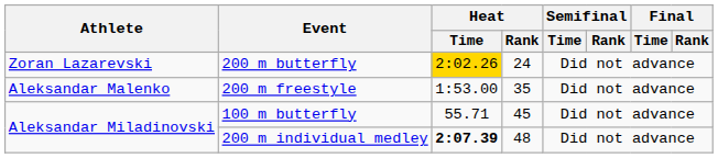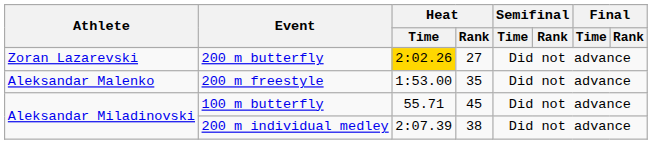 <table class=wikitable style="font-size:90%">
 <tr>
 <th rowspan="2">Athlete</th>
 <th rowspan="2">Event</th>
 <th colspan="2">Heat</th>
 <th colspan="2">Semifinal</th>
 <th colspan="2">Final</th>
 </tr>
 <tr style="font-size:95%">
 <th>Time</th>
 <th>Rank</th>
 <th>Time</th>
 <th>Rank</th>
 <th>Time</th>
 <th>Rank</th>
 </tr>
 <tr align=center>
 <td align=left><a href='#'>Zoran Lazarevski</a></td>
 <td align=left><a href='#'>200 m butterfly</a></td>
 <td style="background: gold;">2:02.26</td>
-<td>24</td>
+<td>27</td>
 <td colspan=4>Did not advance</td>
 </tr>
 <tr align=center>
 <td align=left><a href='#'>Aleksandar Malenko</a></td>
 <td align=left><a href='#'>200 m freestyle</a></td>
 <td>1:53.00</td>
 <td>35</td>
 <td colspan=4>Did not advance</td>
 </tr>
 <tr align=center>
 <td align=left rowspan=2><a href='#'>Aleksandar Miladinovski</a></td>
 <td align=left><a href='#'>100 m butterfly</a></td>
 <td>55.71</td>
 <td>45</td>
 <td colspan=4>Did not advance</td>
 </tr>
 <tr align=center>
 <td align=left><a href='#'>200 m individual medley</a></td>
-<td><strong>2:07.39</strong></td>
-<td>48</td>
+<td>2:07.39</td>
+<td>38</td>
 <td colspan=4>Did not advance</td>
 </tr>
 </table>
